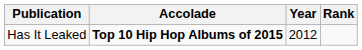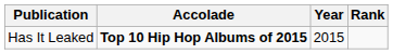 <table class="sortable wikitable">
 <tr>
 <th>Publication</th>
 <th>Accolade</th>
 <th>Year</th>
 <th>Rank</th>
 </tr>
 <tr>
 <td>Has It Leaked</td>
 <td><strong>Top 10 Hip Hop Albums of 2015</strong></td>
-<td>2012</td>
+<td>2015</td>
 <td></td>
 </tr>
 </table>
